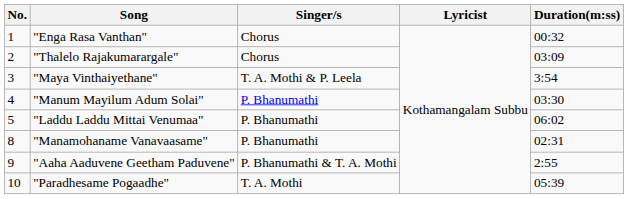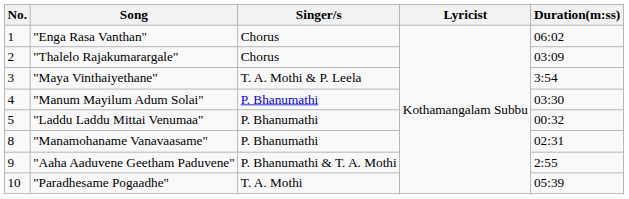 <table class="wikitable">
 <tr>
 <th>No.</th>
 <th>Song</th>
 <th>Singer/s</th>
 <th>Lyricist</th>
 <th>Duration(m:ss)</th>
 </tr>
 <tr>
 <td>1</td>
 <td>"Enga Rasa Vanthan"</td>
 <td>Chorus</td>
 <td rowspan=11>Kothamangalam Subbu</td>
-<td>00:32</td>
+<td>06:02</td>
 </tr>
 <tr>
 <td>2</td>
 <td>"Thalelo Rajakumarargale"</td>
 <td>Chorus</td>
 <td>03:09</td>
 </tr>
 <tr>
 <td>3</td>
 <td>"Maya Vinthaiyethane"</td>
 <td>T. A. Mothi & P. Leela</td>
 <td>3:54</td>
 </tr>
 <tr>
 <td>4</td>
 <td>"Manum Mayilum Adum Solai"</td>
 <td><a href='#'>P. Bhanumathi</a></td>
 <td>03:30</td>
 </tr>
 <tr>
 <td>5</td>
 <td>"Laddu Laddu Mittai Venumaa"</td>
 <td>P. Bhanumathi</td>
-<td>06:02</td>
+<td>00:32</td>
 </tr>
 <tr>
 <td>8</td>
 <td>"Manamohaname Vanavaasame"</td>
 <td>P. Bhanumathi</td>
 <td>02:31</td>
 </tr>
 <tr>
 <td>9</td>
 <td>"Aaha Aaduvene Geetham Paduvene"</td>
 <td>P. Bhanumathi & T. A. Mothi</td>
 <td>2:55</td>
 </tr>
 <tr>
 <td>10</td>
 <td>"Paradhesame Pogaadhe"</td>
 <td>T. A. Mothi</td>
 <td>05:39</td>
 </tr>
 </table>
